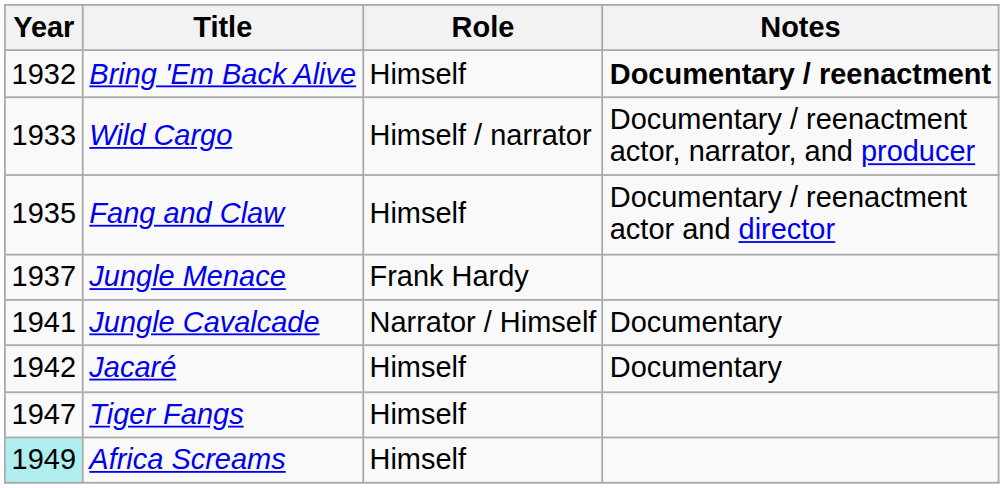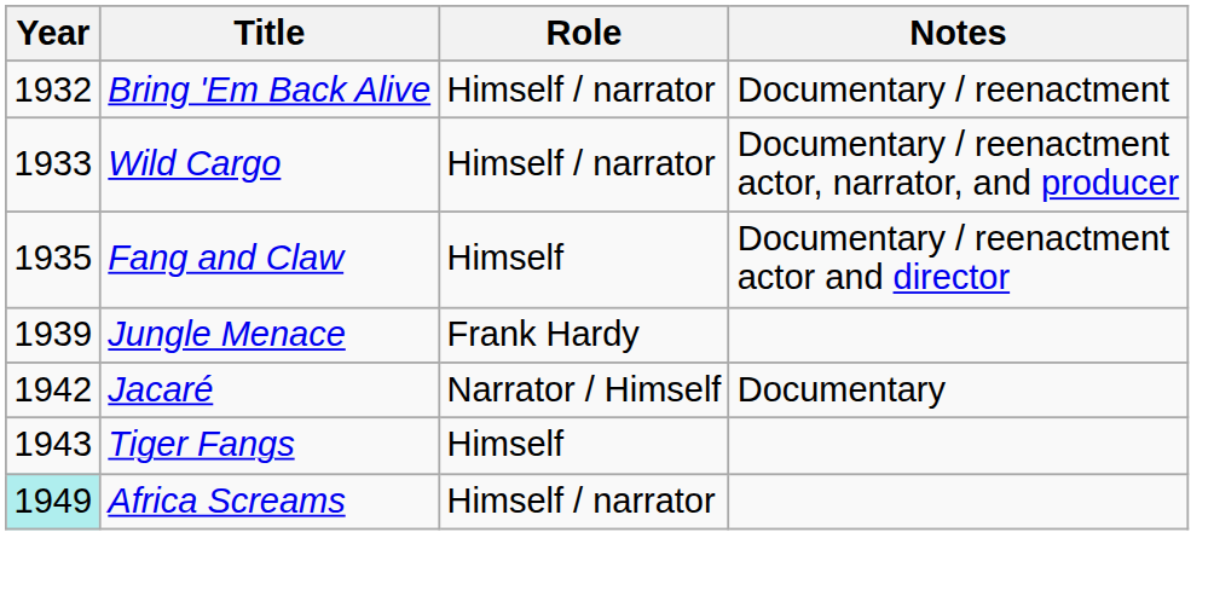 <table class="wikitable">
 <tr>
 <th>Year</th>
 <th>Title</th>
 <th>Role</th>
 <th>Notes</th>
 </tr>
 <tr>
 <td>1932</td>
 <td><em><a href='#'>Bring 'Em Back Alive</a></em></td>
-<td>Himself</td>
-<td><strong>Documentary / reenactment</strong></td>
+<td>Himself / narrator</td>
+<td>Documentary / reenactment</td>
 </tr>
 <tr>
 <td>1933</td>
 <td><em><a href='#'>Wild Cargo</a></em></td>
 <td>Himself / narrator</td>
 <td>Documentary / reenactment<br>actor, narrator, and <a href='#'>producer</a></td>
 </tr>
 <tr>
 <td>1935</td>
 <td><em><a href='#'>Fang and Claw</a></em></td>
 <td>Himself</td>
 <td>Documentary / reenactment<br>actor and <a href='#'>director</a></td>
 </tr>
 <tr>
-<td>1937</td>
+<td>1939</td>
 <td><em><a href='#'>Jungle Menace</a></em></td>
 <td>Frank Hardy</td>
 <td></td>
 </tr>
 <tr>
-<td>1941</td>
-<td><em><a href='#'>Jungle Cavalcade</a></em></td>
+<td>1942</td>
+<td><em><a href='#'>Jacaré</a></em></td>
 <td>Narrator / Himself</td>
 <td>Documentary</td>
 </tr>
 <tr>
-<td>1942</td>
-<td><em><a href='#'>Jacaré</a></em></td>
-<td>Himself</td>
-<td>Documentary</td>
-</tr>
-<tr>
-<td>1947</td>
+<td>1943</td>
 <td><em><a href='#'>Tiger Fangs</a></em></td>
 <td>Himself</td>
 <td></td>
 </tr>
 <tr>
 <td style="background: paleturquoise;">1949</td>
 <td><em><a href='#'>Africa Screams</a></em></td>
-<td>Himself</td>
+<td>Himself / narrator</td>
 <td></td>
 </tr>
 </table>
